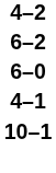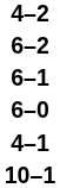 <table style="font-size:90%; margin: 0 auto;">
 <tr>
 <td align="right"><strong></strong></td>
 <td align="center"><strong>4–2</strong></td>
 <td><strong></strong></td>
 </tr>
 <tr>
 <td align="right"><strong></strong></td>
 <td align="center"><strong>6–2</strong></td>
+<td><strong></strong></td>
+</tr>
+<tr>
+<td align="right"><strong></strong></td>
+<td align="center"><strong>6–1</strong></td>
 <td><strong></strong></td>
 </tr>
 <tr>
 <td align="right"><strong></strong></td>
 <td align="center"><strong>6–0</strong></td>
 <td><strong></strong></td>
 </tr>
 <tr>
 <td align="right"><strong></strong></td>
 <td align="center"><strong>4–1</strong></td>
 <td><strong></strong></td>
 </tr>
 <tr>
 <td align="right"><strong></strong></td>
 <td align="center"><strong>10–1</strong></td>
 <td><strong></strong></td>
 </tr>
 </table>
